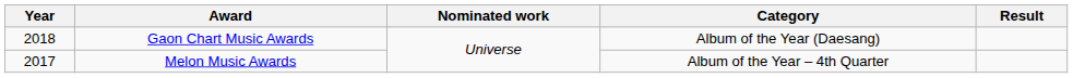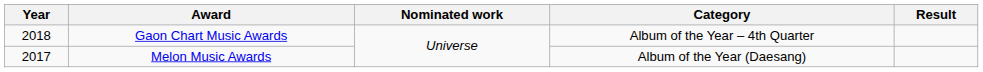 <table width="75%" class="wikitable sortable" style="text-align:center">
 <tr>
 <th>Year</th>
 <th>Award</th>
 <th>Nominated work</th>
 <th>Category</th>
 <th>Result</th>
 </tr>
 <tr>
 <td>2018</td>
 <td><a href='#'>Gaon Chart Music Awards</a></td>
 <td rowspan=2><em>Universe</em></td>
-<td>Album of the Year (Daesang)</td>
+<td>Album of the Year – 4th Quarter</td>
 <td></td>
 </tr>
 <tr>
 <td>2017</td>
 <td><a href='#'>Melon Music Awards</a></td>
-<td>Album of the Year – 4th Quarter</td>
+<td>Album of the Year (Daesang)</td>
 <td></td>
 </tr>
 </table>
